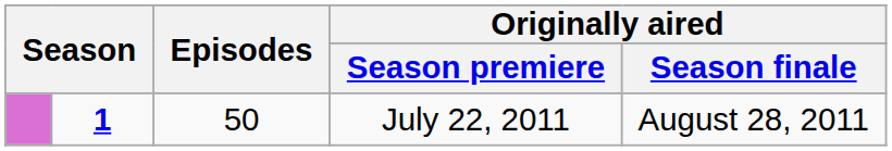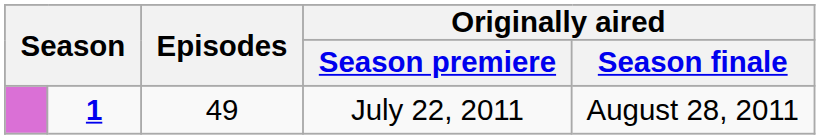 <table class="wikitable">
 <tr>
 <th style="padding:0 8px;" rowspan="2" colspan="2">Season</th>
 <th style="padding:0 8px;" rowspan="2">Episodes</th>
 <th style="padding:0 80px;" colspan="2">Originally aired</th>
 </tr>
 <tr>
 <th><a href='#'>Season premiere</a></th>
 <th><a href='#'>Season finale</a></th>
 </tr>
 <tr>
 <td style="background:Orchid; color:#1e90ff; text-align:center;"></td>
 <td style="text-align:center;"><strong><a href='#'>1</a></strong></td>
-<td style="text-align:center;">50</td>
+<td style="text-align:center;">49</td>
 <td style="text-align:center;">July 22, 2011</td>
 <td style="text-align:center;">August 28, 2011</td>
 </tr>
 </table>
